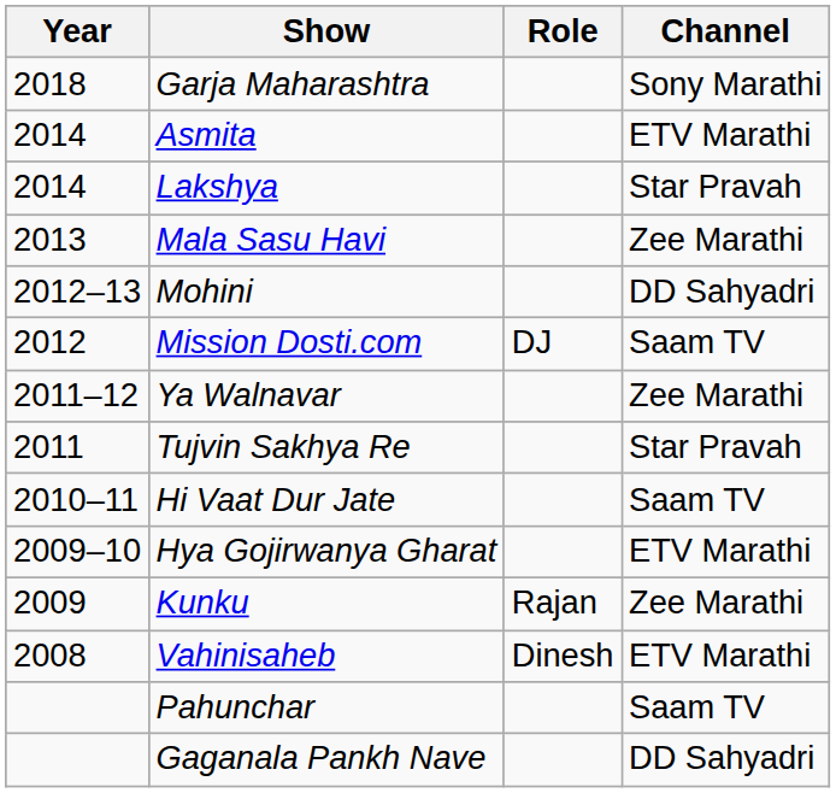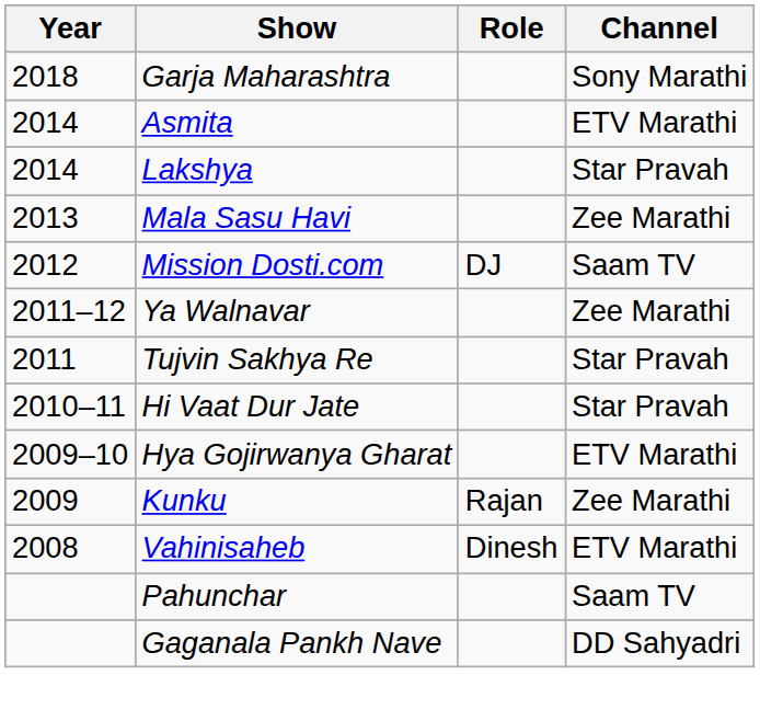 <table class="wikitable sortable" style="font-size:100%">
 <tr style="text-align:center;">
 <th>Year</th>
 <th>Show</th>
 <th>Role</th>
 <th>Channel</th>
 </tr>
 <tr>
 <td>2018</td>
 <td><em>Garja Maharashtra</em></td>
 <td></td>
 <td>Sony Marathi</td>
 </tr>
 <tr>
 <td>2014</td>
 <td><em><a href='#'>Asmita</a></em></td>
 <td></td>
 <td>ETV Marathi</td>
 </tr>
 <tr>
 <td>2014</td>
 <td><em><a href='#'>Lakshya</a></em></td>
 <td></td>
 <td>Star Pravah</td>
 </tr>
 <tr>
 <td>2013</td>
 <td><em><a href='#'>Mala Sasu Havi</a></em></td>
 <td></td>
 <td>Zee Marathi</td>
 </tr>
 <tr>
-<td>2012–13</td>
-<td><em>Mohini</em></td>
-<td></td>
-<td>DD Sahyadri</td>
-</tr>
-<tr>
 <td>2012</td>
 <td><em><a href='#'>Mission Dosti.com</a></em></td>
 <td>DJ</td>
 <td>Saam TV</td>
 </tr>
 <tr>
 <td>2011–12</td>
 <td><em>Ya Walnavar</em></td>
 <td></td>
 <td>Zee Marathi</td>
 </tr>
 <tr>
 <td>2011</td>
 <td><em>Tujvin Sakhya Re</em></td>
 <td></td>
 <td>Star Pravah</td>
 </tr>
 <tr>
 <td>2010–11</td>
 <td><em>Hi Vaat Dur Jate</em></td>
 <td></td>
-<td>Saam TV</td>
+<td>Star Pravah</td>
 </tr>
 <tr>
 <td>2009–10</td>
 <td><em>Hya Gojirwanya Gharat</em></td>
 <td></td>
 <td>ETV Marathi</td>
 </tr>
 <tr>
 <td>2009</td>
 <td><em><a href='#'>Kunku</a></em></td>
 <td>Rajan</td>
 <td>Zee Marathi</td>
 </tr>
 <tr>
 <td>2008</td>
 <td><em><a href='#'>Vahinisaheb</a></em></td>
 <td>Dinesh</td>
 <td>ETV Marathi</td>
 </tr>
 <tr>
 <td></td>
 <td><em>Pahunchar</em></td>
 <td></td>
 <td>Saam TV</td>
 </tr>
 <tr>
 <td></td>
 <td><em>Gaganala Pankh Nave</em></td>
 <td></td>
 <td>DD Sahyadri</td>
 </tr>
 </table>
